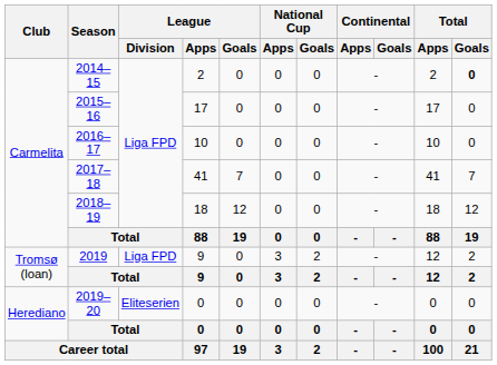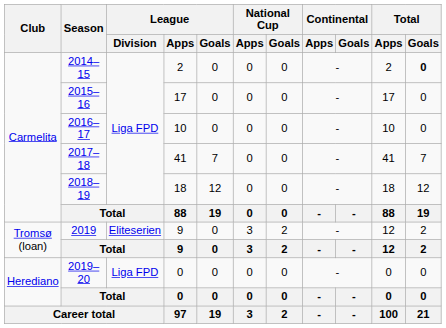 <table class="wikitable" style="text-align: center;">
 <tr>
 <th rowspan="2">Club</th>
 <th rowspan="2">Season</th>
 <th colspan="3">League</th>
 <th colspan="2">National Cup</th>
 <th colspan="2">Continental</th>
 <th colspan="2">Total</th>
 </tr>
 <tr>
 <th>Division</th>
 <th>Apps</th>
 <th>Goals</th>
 <th>Apps</th>
 <th>Goals</th>
 <th>Apps</th>
 <th>Goals</th>
 <th>Apps</th>
 <th>Goals</th>
 </tr>
 <tr>
 <td rowspan="6"><a href='#'>Carmelita</a></td>
 <td><a href='#'>2014–15</a></td>
 <td rowspan="5"><a href='#'>Liga FPD</a></td>
 <td>2</td>
 <td>0</td>
 <td>0</td>
 <td>0</td>
 <td colspan="2">-</td>
 <td>2</td>
 <td><strong>0</strong></td>
 </tr>
 <tr>
 <td><a href='#'>2015–16</a></td>
 <td>17</td>
 <td>0</td>
 <td>0</td>
 <td>0</td>
 <td colspan="2">-</td>
 <td>17</td>
 <td>0</td>
 </tr>
 <tr>
 <td><a href='#'>2016–17</a></td>
 <td>10</td>
 <td>0</td>
 <td>0</td>
 <td>0</td>
 <td colspan="2">-</td>
 <td>10</td>
 <td>0</td>
 </tr>
 <tr>
 <td><a href='#'>2017–18</a></td>
 <td>41</td>
 <td>7</td>
 <td>0</td>
 <td>0</td>
 <td colspan="2">-</td>
 <td>41</td>
 <td>7</td>
 </tr>
 <tr>
 <td><a href='#'>2018–19</a></td>
 <td>18</td>
 <td>12</td>
 <td>0</td>
 <td>0</td>
 <td colspan="2">-</td>
 <td>18</td>
 <td>12</td>
 </tr>
 <tr>
 <th colspan="2">Total</th>
 <th>88</th>
 <th>19</th>
 <th>0</th>
 <th>0</th>
 <th>-</th>
 <th>-</th>
 <th>88</th>
 <th>19</th>
 </tr>
 <tr>
 <td rowspan="2"><a href='#'>Tromsø</a> (loan)</td>
 <td><a href='#'>2019</a></td>
-<td rowspan="1"><a href='#'>Liga FPD</a></td>
+<td rowspan="1"><a href='#'>Eliteserien</a></td>
 <td>9</td>
 <td>0</td>
 <td>3</td>
 <td>2</td>
 <td colspan="2">-</td>
 <td>12</td>
 <td>2</td>
 </tr>
 <tr>
 <th colspan="2">Total</th>
 <th>9</th>
 <th>0</th>
 <th>3</th>
 <th>2</th>
 <th>-</th>
 <th>-</th>
 <th>12</th>
 <th>2</th>
 </tr>
 <tr>
 <td rowspan="2"><a href='#'>Herediano</a></td>
 <td><a href='#'>2019–20</a></td>
-<td rowspan="1"><a href='#'>Eliteserien</a></td>
+<td rowspan="1"><a href='#'>Liga FPD</a></td>
 <td>0</td>
 <td>0</td>
 <td>0</td>
 <td>0</td>
 <td colspan="2">-</td>
 <td>0</td>
 <td>0</td>
 </tr>
 <tr>
 <th colspan="2">Total</th>
 <th>0</th>
 <th>0</th>
 <th>0</th>
 <th>0</th>
 <th>-</th>
 <th>-</th>
 <th>0</th>
 <th>0</th>
 </tr>
 <tr>
 <th colspan="3">Career total</th>
 <th>97</th>
 <th>19</th>
 <th>3</th>
 <th>2</th>
 <th>-</th>
 <th>-</th>
 <th>100</th>
 <th>21</th>
 </tr>
 </table>
